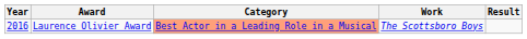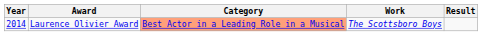 <table class="wikitable">
 <tr>
 <th>Year</th>
 <th>Award</th>
 <th>Category</th>
 <th>Work</th>
 <th>Result</th>
 </tr>
 <tr>
-<td><a href='#'>2016</a></td>
+<td><a href='#'>2014</a></td>
 <td><a href='#'>Laurence Olivier Award</a></td>
 <td style="background: lightsalmon;"><a href='#'>Best Actor in a Leading Role in a Musical</a></td>
 <td><em><a href='#'>The Scottsboro Boys</a></em></td>
 <td></td>
 </tr>
 </table>
